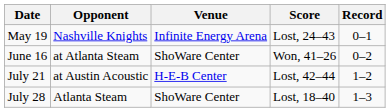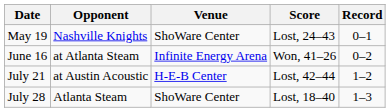 <table class="wikitable">
 <tr>
 <th>Date</th>
 <th>Opponent</th>
 <th>Venue</th>
 <th>Score</th>
 <th>Record</th>
 </tr>
 <tr>
 <td>May 19</td>
 <td><a href='#'>Nashville Knights</a></td>
-<td><a href='#'>Infinite Energy Arena</a></td>
+<td>ShoWare Center</td>
 <td>Lost, 24–43</td>
 <td align=center>0–1</td>
 </tr>
 <tr>
 <td>June 16</td>
 <td>at Atlanta Steam</td>
-<td>ShoWare Center</td>
+<td><a href='#'>Infinite Energy Arena</a></td>
 <td>Won, 41–26</td>
 <td align=center>0–2</td>
 </tr>
 <tr>
 <td>July 21</td>
 <td>at Austin Acoustic</td>
 <td><a href='#'>H-E-B Center</a></td>
 <td>Lost, 42–44</td>
 <td align=center>1–2</td>
 </tr>
 <tr>
 <td>July 28</td>
 <td>Atlanta Steam</td>
 <td>ShoWare Center</td>
 <td>Lost, 18–40</td>
 <td align=center>1–3</td>
 </tr>
 </table>
